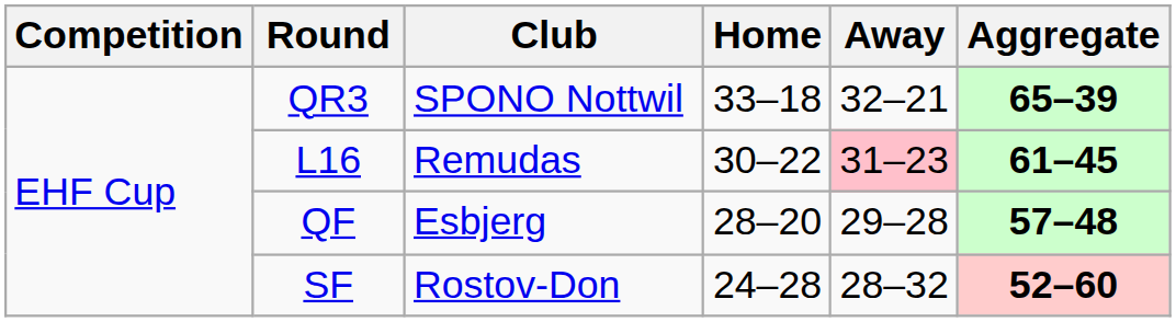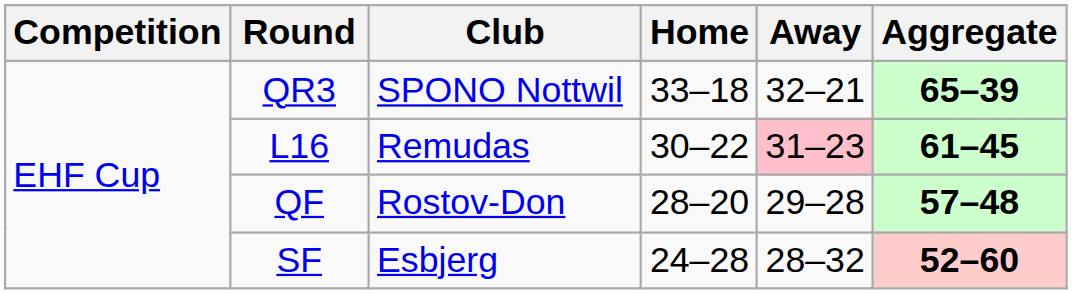 <table class="wikitable">
 <tr>
 <th>Competition</th>
 <th width="55">Round</th>
 <th width="115">Club</th>
 <th>Home</th>
 <th>Away</th>
 <th>Aggregate</th>
 </tr>
 <tr>
 <td rowspan="4"><a href='#'>EHF Cup</a></td>
 <td style="text-align:center;"><a href='#'>QR3</a></td>
 <td> <a href='#'>SPONO Nottwil</a></td>
 <td style="text-align:center;">33–18</td>
 <td style="text-align:center;">32–21</td>
 <td style="text-align:center;" bgcolor="#ccffcc"><strong>65–39</strong></td>
 </tr>
 <tr>
 <td style="text-align:center;"><a href='#'>L16</a></td>
 <td> <a href='#'>Remudas</a></td>
 <td style="text-align:center;">30–22</td>
 <td style="background: pink; text-align:center;">31–23</td>
 <td style="text-align:center;" bgcolor="#ccffcc"><strong>61–45</strong></td>
 </tr>
 <tr>
 <td style="text-align:center;"><a href='#'>QF</a></td>
-<td> <a href='#'>Esbjerg</a></td>
+<td> <a href='#'>Rostov-Don</a></td>
 <td style="text-align:center;">28–20</td>
 <td style="text-align:center;">29–28</td>
 <td style="text-align:center;" bgcolor="#ccffcc"><strong>57–48</strong></td>
 </tr>
 <tr>
 <td style="text-align:center;"><a href='#'>SF</a></td>
-<td> <a href='#'>Rostov-Don</a></td>
+<td> <a href='#'>Esbjerg</a></td>
 <td style="text-align:center;">24–28</td>
 <td style="text-align:center;">28–32</td>
 <td style="text-align:center;" bgcolor="#ffcccc"><strong>52–60</strong></td>
 </tr>
 </table>
